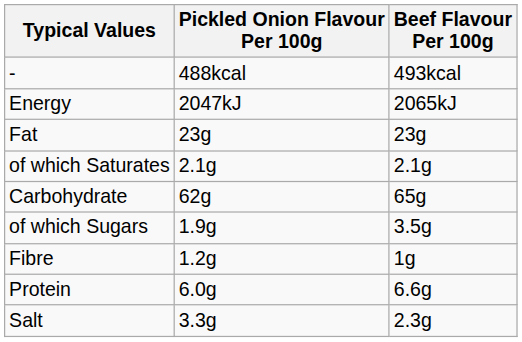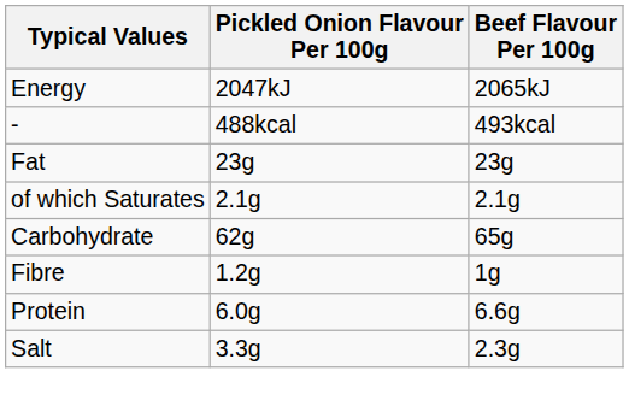 <table class="wikitable">
 <tr>
 <th>Typical Values</th>
 <th>Pickled Onion Flavour<br>Per 100g</th>
 <th>Beef Flavour<br>Per 100g</th>
 </tr>
 <tr>
+<td>Energy</td>
+<td>2047kJ</td>
+<td>2065kJ</td>
+</tr>
+<tr>
 <td>-</td>
 <td>488kcal</td>
 <td>493kcal</td>
-</tr>
-<tr>
-<td>Energy</td>
-<td>2047kJ</td>
-<td>2065kJ</td>
 </tr>
 <tr>
 <td>Fat</td>
 <td>23g</td>
 <td>23g</td>
 </tr>
 <tr>
 <td>of which Saturates</td>
 <td>2.1g</td>
 <td>2.1g</td>
 </tr>
 <tr>
 <td>Carbohydrate</td>
 <td>62g</td>
 <td>65g</td>
 </tr>
 <tr>
-<td>of which Sugars</td>
-<td>1.9g</td>
-<td>3.5g</td>
-</tr>
-<tr>
 <td>Fibre</td>
 <td>1.2g</td>
 <td>1g</td>
 </tr>
 <tr>
 <td>Protein</td>
 <td>6.0g</td>
 <td>6.6g</td>
 </tr>
 <tr>
 <td>Salt</td>
 <td>3.3g</td>
 <td>2.3g</td>
 </tr>
 </table>
